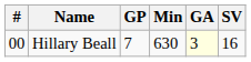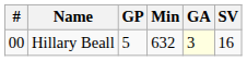 <table class="wikitable">
 <tr>
 <th>#</th>
 <th>Name</th>
 <th>GP</th>
 <th>Min</th>
 <th>GA</th>
 <th>SV</th>
 </tr>
 <tr>
 <td>00</td>
 <td>Hillary Beall</td>
-<td>7</td>
-<td>630</td>
+<td>5</td>
+<td>632</td>
 <td style="background: lightyellow;">3</td>
 <td>16</td>
 </tr>
 </table>
